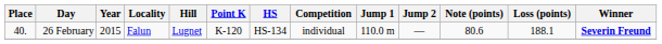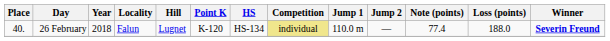 <table width=100% class=wikitable style="font-size: 89%; text-align:center">
 <tr>
 <th>Place</th>
 <th>Day</th>
 <th>Year</th>
 <th>Locality</th>
 <th>Hill</th>
 <th><a href='#'>Point K</a></th>
 <th><a href='#'>HS</a></th>
 <th>Competition</th>
 <th>Jump 1</th>
 <th>Jump 2</th>
 <th>Note (points)</th>
 <th>Loss (points)</th>
 <th>Winner</th>
 </tr>
 <tr>
 <td>40.</td>
 <td align=right>26 February</td>
-<td>2015</td>
+<td>2018</td>
 <td align=left> <a href='#'>Falun</a></td>
 <td align=left><a href='#'>Lugnet</a></td>
 <td>K-120</td>
 <td>HS-134</td>
-<td>individual</td>
+<td style="background: khaki;">individual</td>
 <td>110.0 m</td>
 <td>—</td>
-<td>80.6</td>
-<td>188.1</td>
+<td>77.4</td>
+<td>188.0</td>
 <td><strong><a href='#'>Severin Freund</a></strong></td>
 </tr>
 <tr>
 </tr>
 </table>
